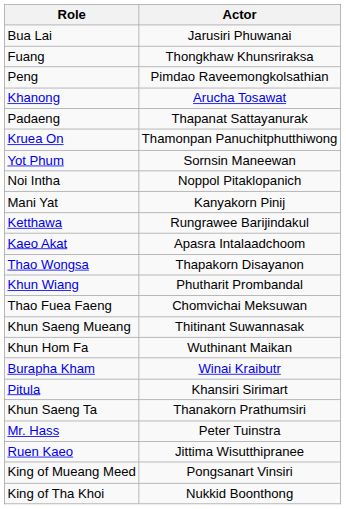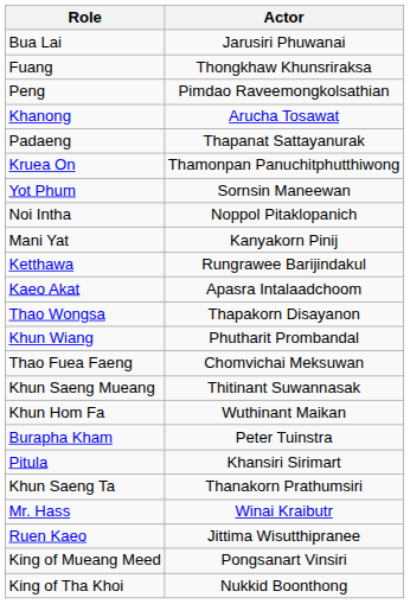 <table class="wikitable">
 <tr>
 <th>Role</th>
 <th>Actor</th>
 </tr>
 <tr>
 <td>Bua Lai</td>
 <td align="center">Jarusiri Phuwanai</td>
 </tr>
 <tr>
 <td>Fuang</td>
 <td align="center">Thongkhaw Khunsriraksa</td>
 </tr>
 <tr>
 <td>Peng</td>
 <td align="center">Pimdao Raveemongkolsathian</td>
 </tr>
 <tr>
 <td><a href='#'>Khanong</a></td>
 <td align="center"><a href='#'>Arucha Tosawat</a></td>
 </tr>
 <tr>
 <td>Padaeng</td>
 <td align="center">Thapanat Sattayanurak</td>
 </tr>
 <tr>
 <td><a href='#'>Kruea On</a></td>
 <td align="center">Thamonpan Panuchitphutthiwong</td>
 </tr>
 <tr>
 <td><a href='#'>Yot Phum</a></td>
 <td align="center">Sornsin Maneewan</td>
 </tr>
 <tr>
 <td>Noi Intha</td>
 <td align="center">Noppol Pitaklopanich</td>
 </tr>
 <tr>
 <td>Mani Yat</td>
 <td align="center">Kanyakorn Pinij</td>
 </tr>
 <tr>
 <td><a href='#'>Ketthawa</a></td>
 <td align="center">Rungrawee Barijindakul</td>
 </tr>
 <tr>
 <td><a href='#'>Kaeo Akat</a></td>
 <td align="center">Apasra Intalaadchoom</td>
 </tr>
 <tr>
 <td><a href='#'>Thao Wongsa</a></td>
 <td align="center">Thapakorn Disayanon</td>
 </tr>
 <tr>
 <td><a href='#'>Khun Wiang</a></td>
 <td align="center">Phutharit Prombandal</td>
 </tr>
 <tr>
 <td>Thao Fuea Faeng</td>
 <td align="center">Chomvichai Meksuwan</td>
 </tr>
 <tr>
 <td>Khun Saeng Mueang</td>
 <td align="center">Thitinant Suwannasak</td>
 </tr>
 <tr>
 <td>Khun Hom Fa</td>
 <td align="center">Wuthinant Maikan</td>
 </tr>
 <tr>
 <td><a href='#'>Burapha Kham</a></td>
-<td align="center"><a href='#'>Winai Kraibutr</a></td>
+<td align="center">Peter Tuinstra</td>
 </tr>
 <tr>
 <td><a href='#'>Pitula</a></td>
 <td align="center">Khansiri Sirimart</td>
 </tr>
 <tr>
 <td>Khun Saeng Ta</td>
 <td align="center">Thanakorn Prathumsiri</td>
 </tr>
 <tr>
 <td><a href='#'>Mr. Hass</a></td>
-<td align="center">Peter Tuinstra</td>
+<td align="center"><a href='#'>Winai Kraibutr</a></td>
 </tr>
 <tr>
 <td><a href='#'>Ruen Kaeo</a></td>
 <td align="center">Jittima Wisutthipranee</td>
 </tr>
 <tr>
 <td>King of Mueang Meed</td>
 <td align="center">Pongsanart Vinsiri</td>
 </tr>
 <tr>
 <td>King of Tha Khoi</td>
 <td align="center">Nukkid Boonthong</td>
 </tr>
 </table>
